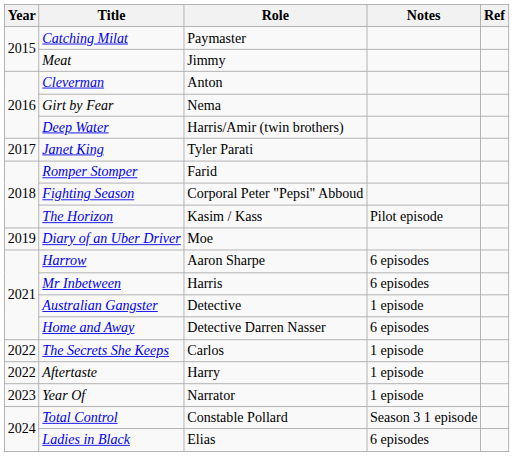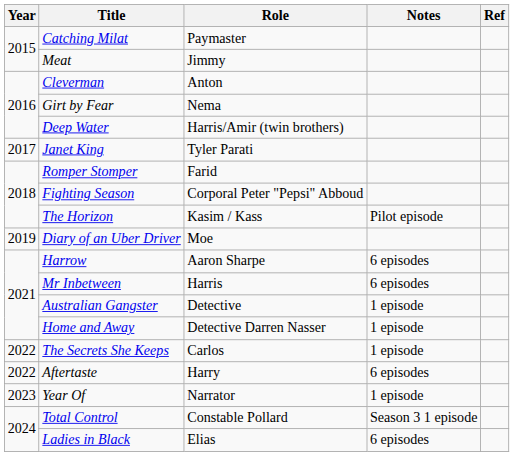 <table class="wikitable sortable">
 <tr>
 <th>Year</th>
 <th>Title</th>
 <th>Role</th>
 <th>Notes</th>
 <th>Ref</th>
 </tr>
 <tr>
 <td rowspan="2">2015</td>
 <td><em><a href='#'>Catching Milat</a></em></td>
 <td>Paymaster</td>
 <td></td>
 <td></td>
 </tr>
 <tr>
 <td><em>Meat</em></td>
 <td>Jimmy</td>
 <td></td>
 <td></td>
 </tr>
 <tr>
 <td rowspan="3">2016</td>
 <td><em><a href='#'>Cleverman</a></em></td>
 <td>Anton</td>
 <td></td>
 <td></td>
 </tr>
 <tr>
 <td><em>Girt by Fear</em></td>
 <td>Nema</td>
 <td></td>
 <td></td>
 </tr>
 <tr>
 <td><em><a href='#'>Deep Water</a></em></td>
 <td>Harris/Amir (twin brothers)</td>
 <td></td>
 <td></td>
 </tr>
 <tr>
 <td>2017</td>
 <td><em><a href='#'>Janet King</a></em></td>
 <td>Tyler Parati</td>
 <td></td>
 <td></td>
 </tr>
 <tr>
 <td rowspan="3">2018</td>
 <td><em><a href='#'>Romper Stomper</a></em></td>
 <td>Farid</td>
 <td></td>
 <td></td>
 </tr>
 <tr>
 <td><em><a href='#'>Fighting Season</a></em></td>
 <td>Corporal Peter "Pepsi" Abboud</td>
 <td></td>
 <td></td>
 </tr>
 <tr>
 <td><em><a href='#'>The Horizon</a></em></td>
 <td>Kasim / Kass</td>
 <td>Pilot episode</td>
 <td></td>
 </tr>
 <tr>
 <td>2019</td>
 <td><em><a href='#'>Diary of an Uber Driver</a></em></td>
 <td>Moe</td>
 <td></td>
 <td></td>
 </tr>
 <tr>
 <td rowspan="4">2021</td>
 <td><em><a href='#'>Harrow</a></em></td>
 <td>Aaron Sharpe</td>
 <td>6 episodes</td>
 <td></td>
 </tr>
 <tr>
 <td><em><a href='#'>Mr Inbetween</a></em></td>
 <td>Harris</td>
 <td>6 episodes</td>
 <td></td>
 </tr>
 <tr>
 <td><em><a href='#'>Australian Gangster</a></em></td>
 <td>Detective</td>
 <td>1 episode</td>
 <td></td>
 </tr>
 <tr>
 <td><em><a href='#'>Home and Away</a></em></td>
 <td>Detective Darren Nasser</td>
-<td>6 episodes</td>
+<td>1 episode</td>
 <td></td>
 </tr>
 <tr>
 <td>2022</td>
 <td><em><a href='#'>The Secrets She Keeps</a></em></td>
 <td>Carlos</td>
 <td>1 episode</td>
 <td></td>
 </tr>
 <tr>
 <td>2022</td>
 <td><em>Aftertaste</em></td>
 <td>Harry</td>
-<td>1 episode</td>
+<td>6 episodes</td>
 <td></td>
 </tr>
 <tr>
 <td>2023</td>
 <td><em>Year Of</em></td>
 <td>Narrator</td>
 <td>1 episode</td>
 <td></td>
 </tr>
 <tr>
 <td rowspan="2">2024</td>
 <td><a href='#'><em>Total Control</em></a></td>
 <td>Constable Pollard</td>
 <td>Season 3 1 episode</td>
 <td></td>
 </tr>
 <tr>
 <td><a href='#'><em>Ladies in Black</em></a></td>
 <td>Elias</td>
 <td>6 episodes</td>
 <td></td>
 </tr>
 </table>
